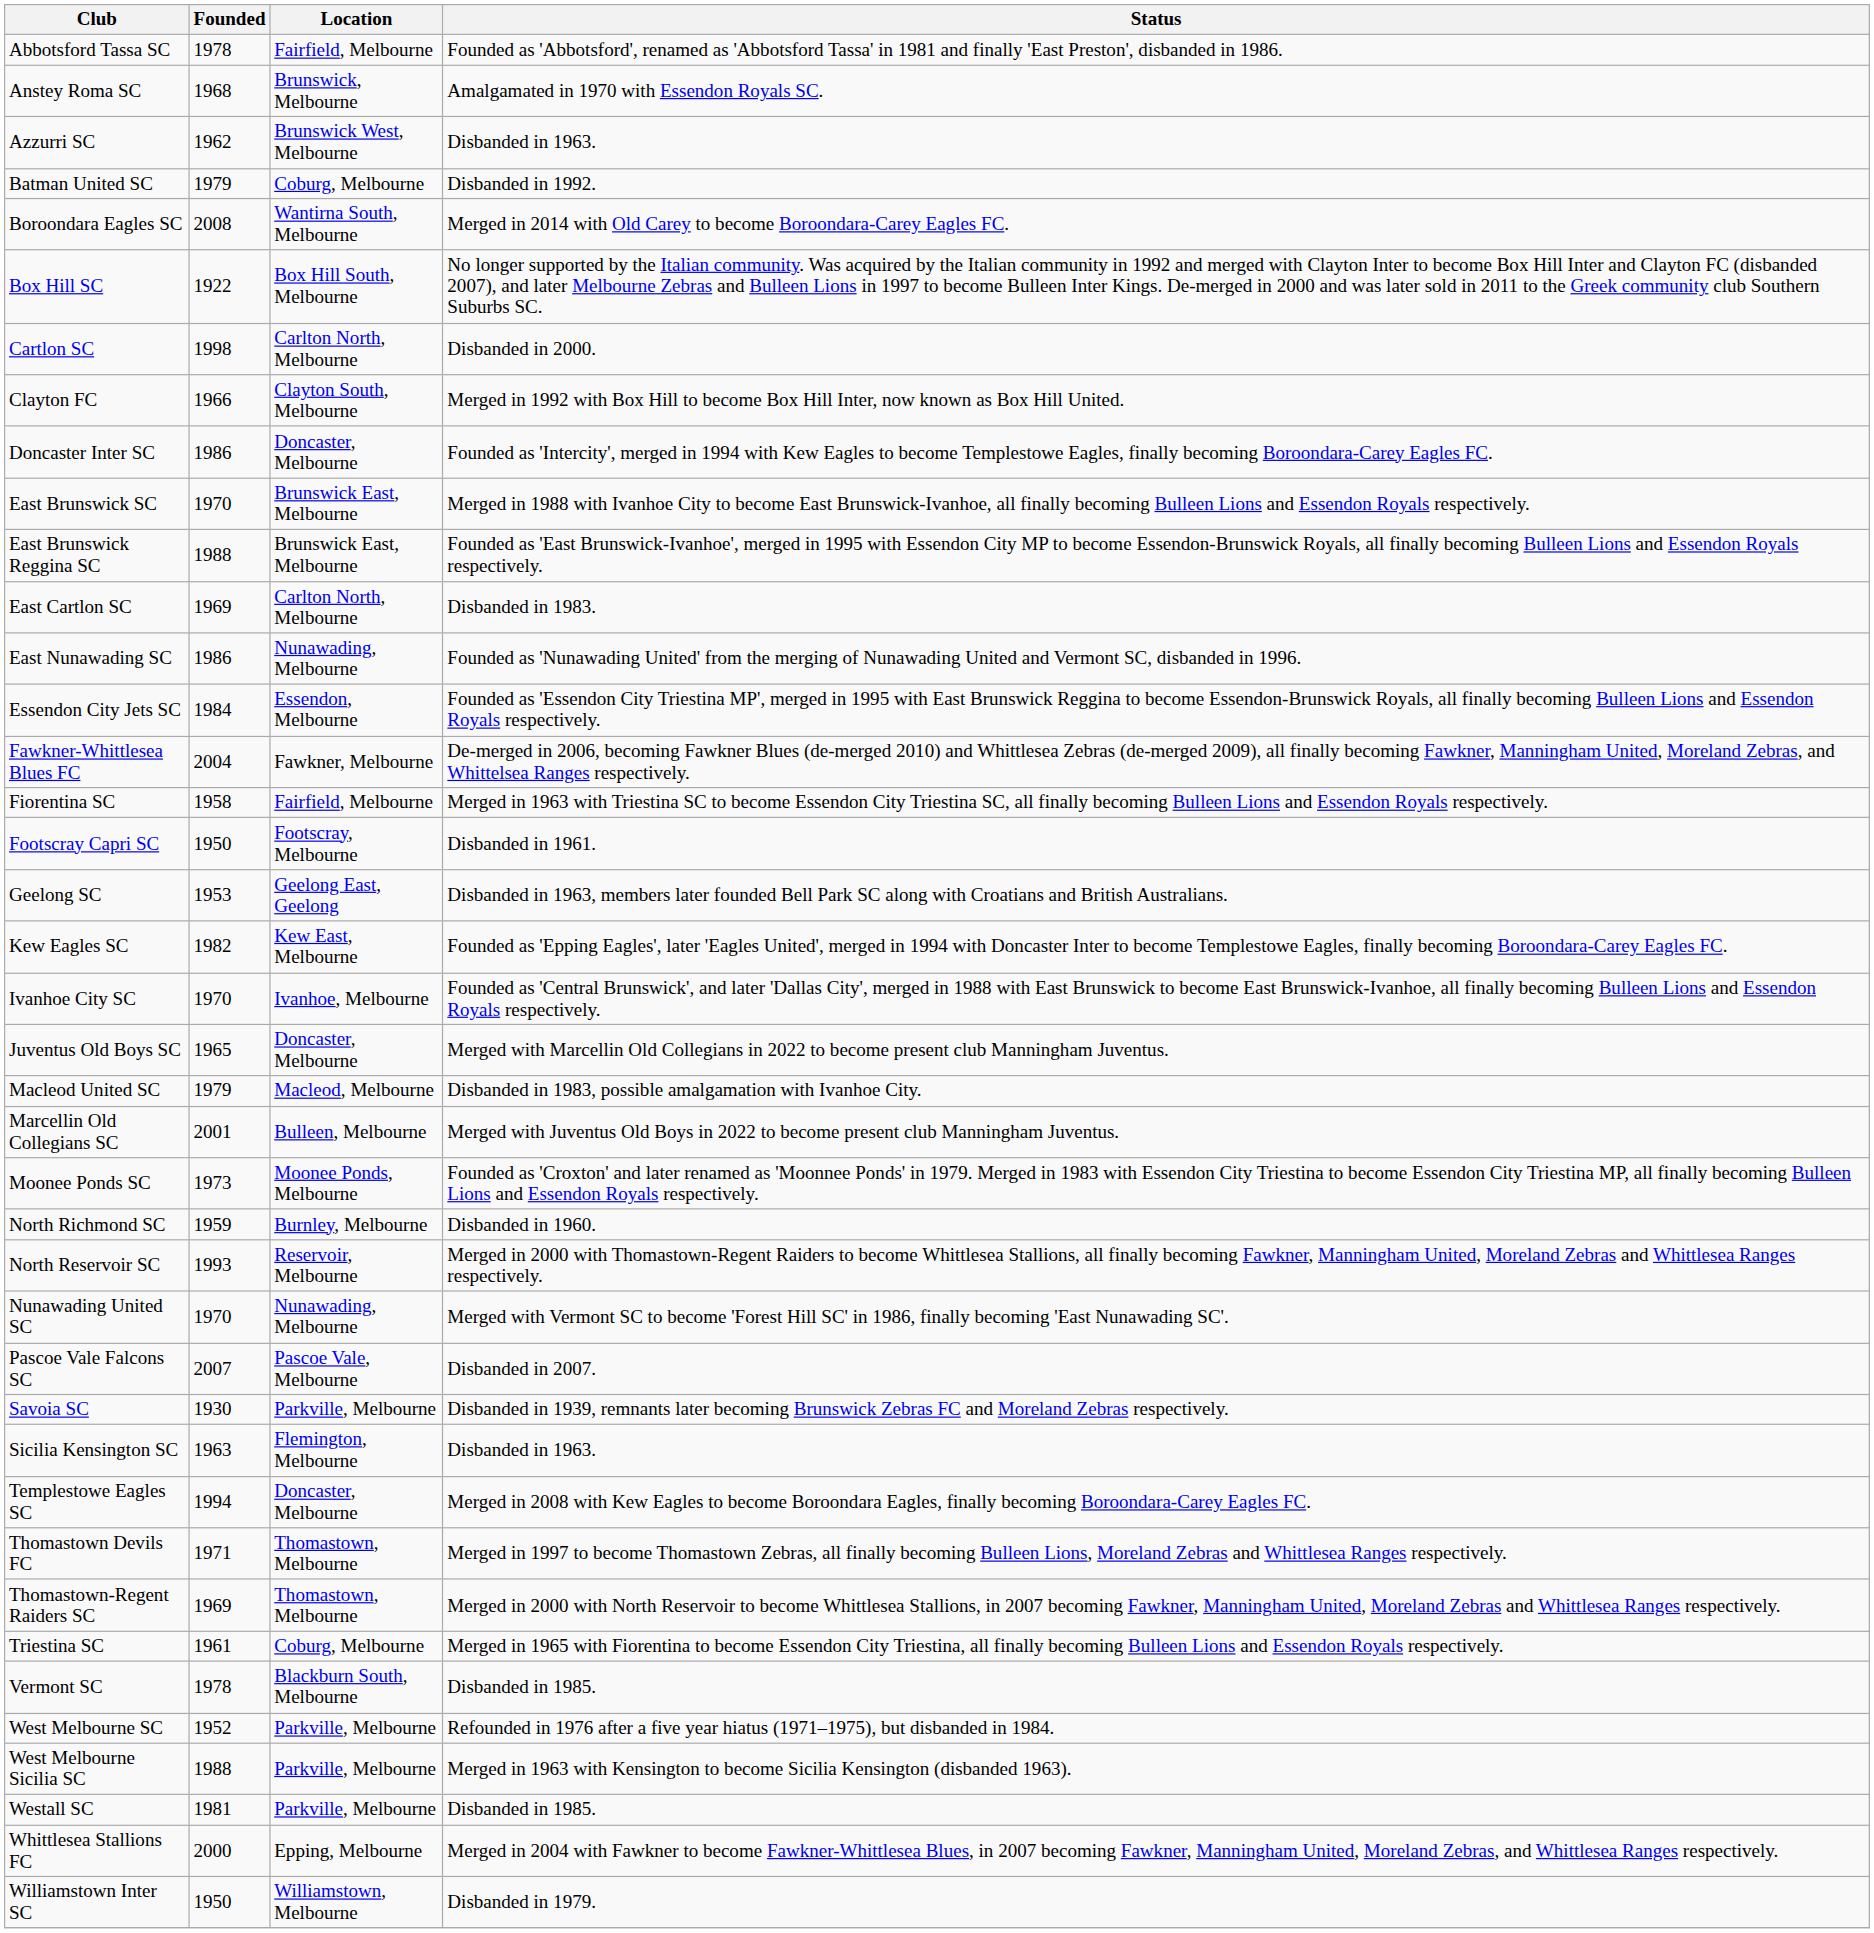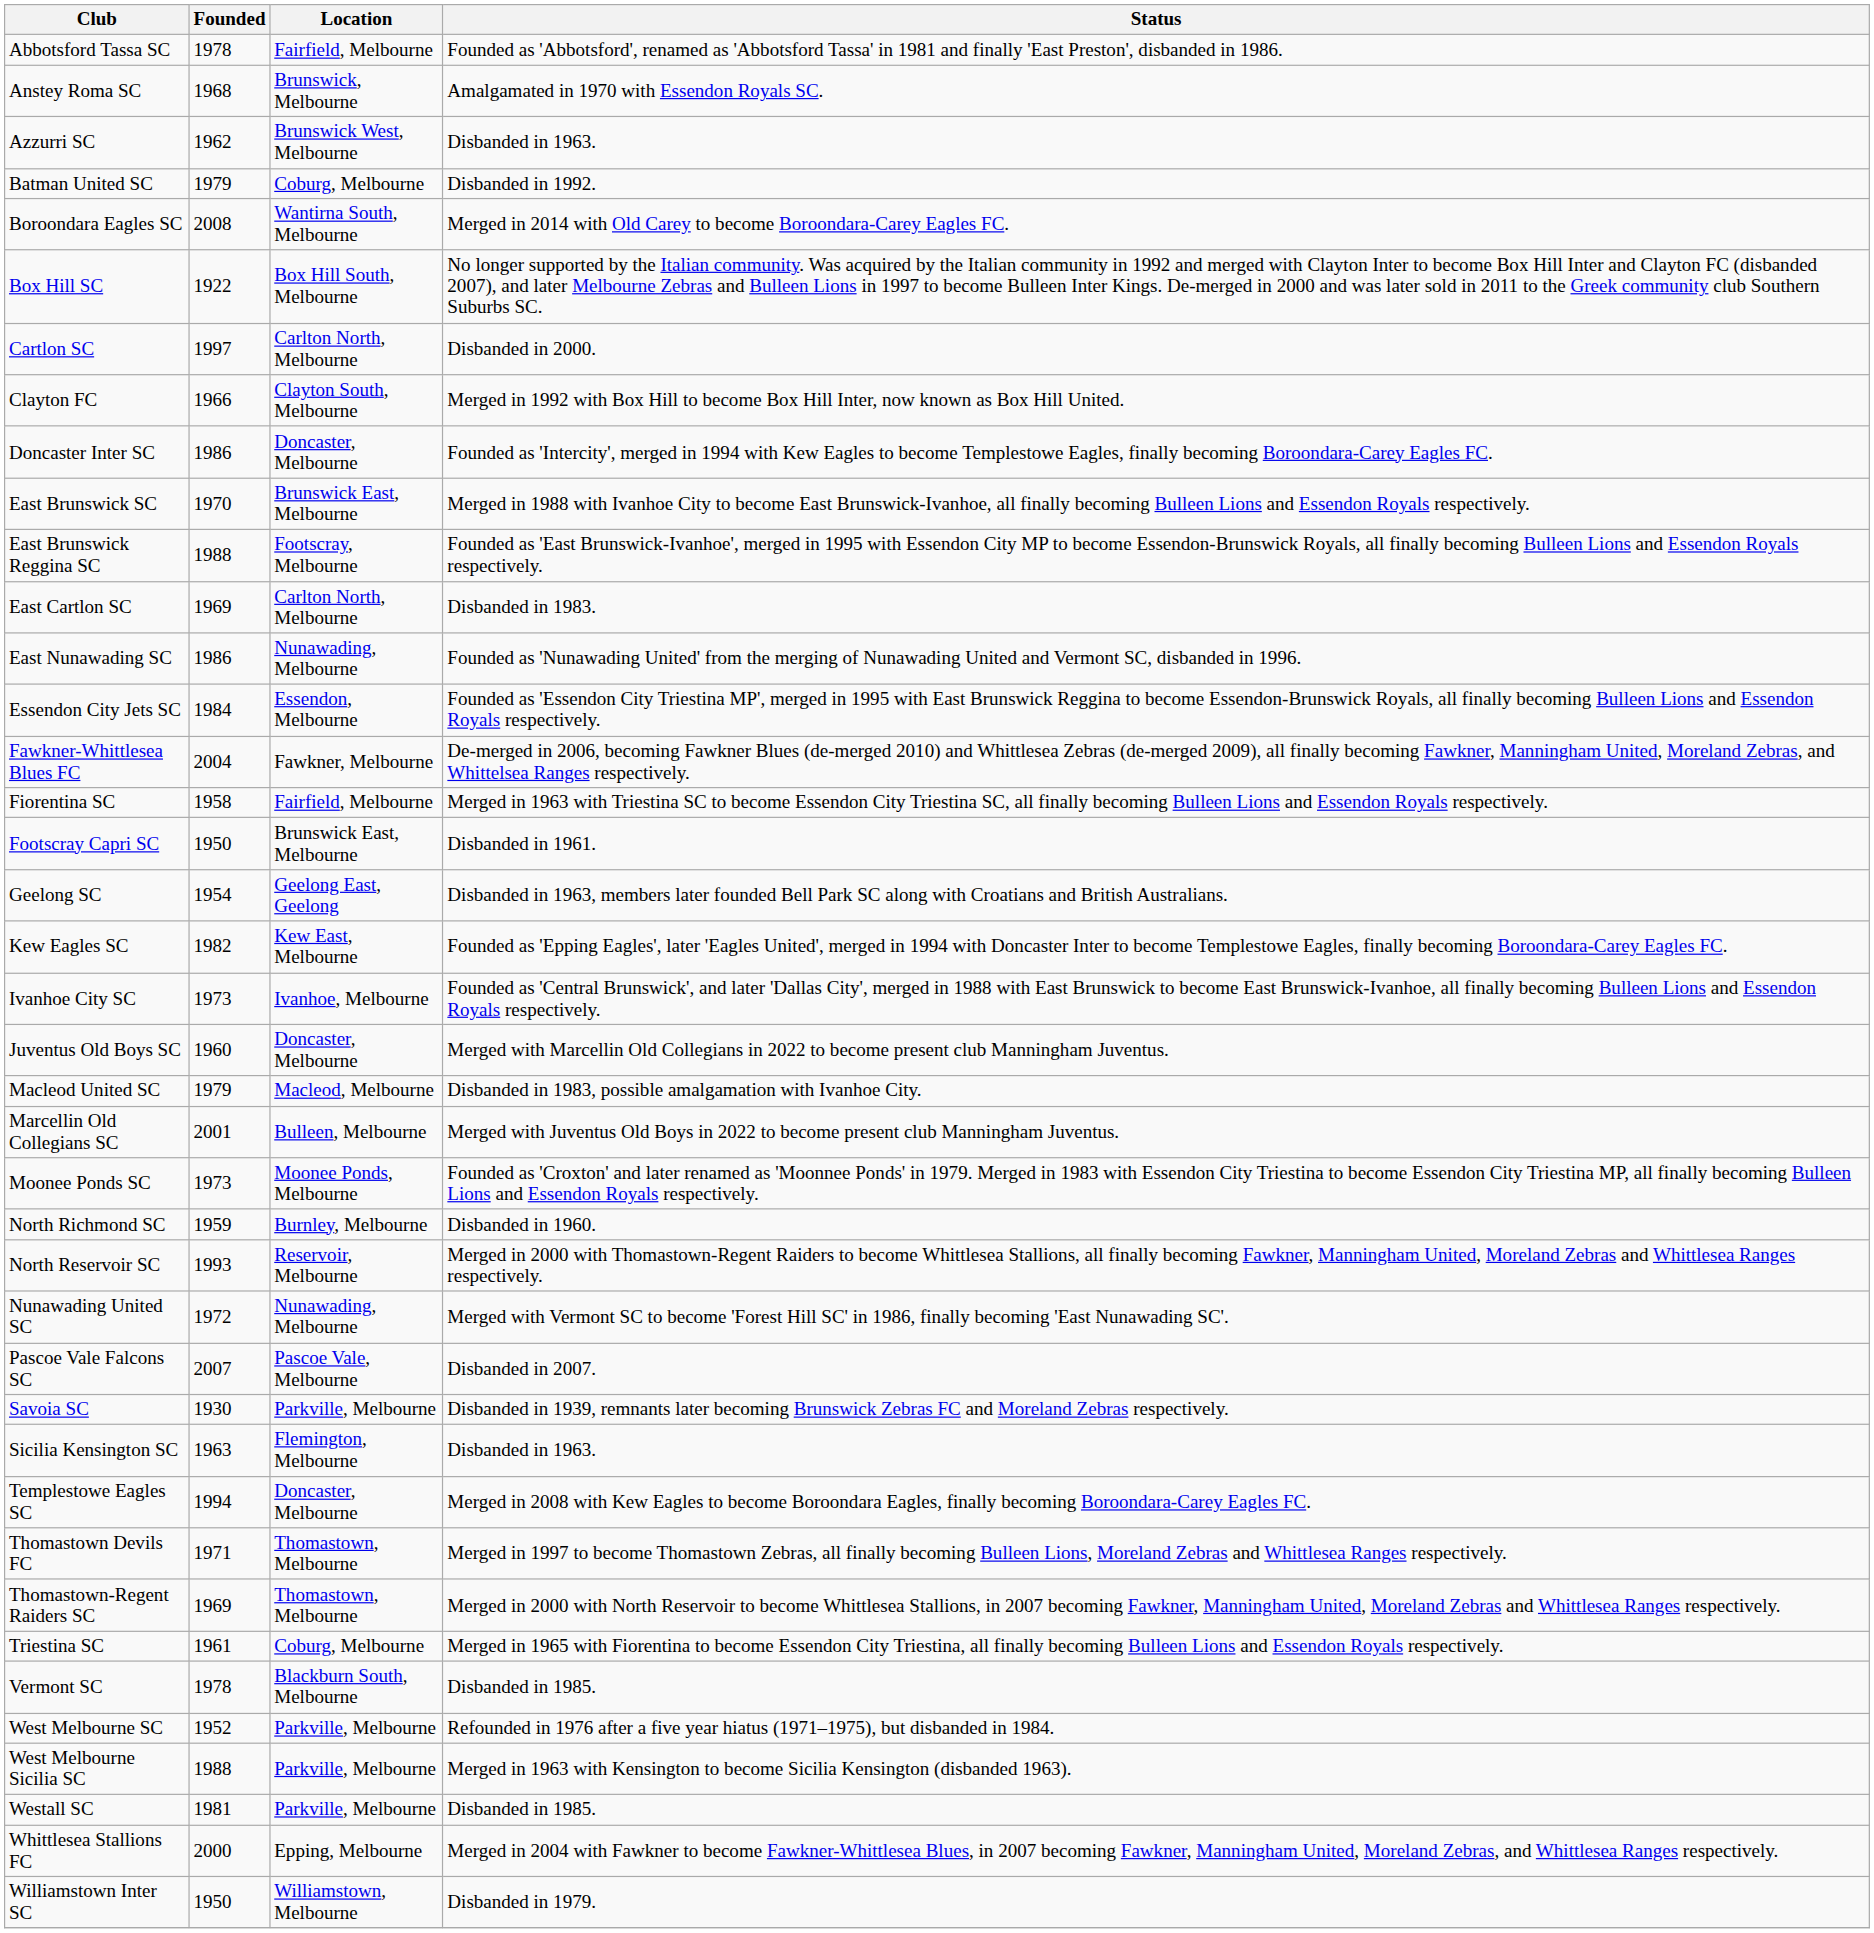 <table class="wikitable sortable">
 <tr>
 <th>Club</th>
 <th>Founded</th>
 <th>Location</th>
 <th>Status</th>
 </tr>
 <tr>
 <td>Abbotsford Tassa SC</td>
 <td>1978</td>
 <td><a href='#'>Fairfield</a>, Melbourne</td>
 <td>Founded as 'Abbotsford', renamed as 'Abbotsford Tassa' in 1981 and finally 'East Preston', disbanded in 1986.</td>
 </tr>
 <tr>
 <td>Anstey Roma SC</td>
 <td>1968</td>
 <td><a href='#'>Brunswick</a>, Melbourne</td>
 <td>Amalgamated in 1970 with <a href='#'>Essendon Royals SC</a>.</td>
 </tr>
 <tr>
 <td>Azzurri SC</td>
 <td>1962</td>
 <td><a href='#'>Brunswick West</a>, Melbourne</td>
 <td>Disbanded in 1963.</td>
 </tr>
 <tr>
 <td>Batman United SC</td>
 <td>1979</td>
 <td><a href='#'>Coburg</a>, Melbourne</td>
 <td>Disbanded in 1992.</td>
 </tr>
 <tr>
 <td>Boroondara Eagles SC</td>
 <td>2008</td>
 <td><a href='#'>Wantirna South</a>, Melbourne</td>
 <td>Merged in 2014 with <a href='#'>Old Carey</a> to become <a href='#'>Boroondara-Carey Eagles FC</a>.</td>
 </tr>
 <tr>
 <td><a href='#'>Box Hill SC</a></td>
 <td>1922</td>
 <td><a href='#'>Box Hill South</a>, Melbourne</td>
 <td>No longer supported by the <a href='#'>Italian community</a>. Was acquired by the Italian community in 1992 and merged with Clayton Inter to become Box Hill Inter and Clayton FC (disbanded 2007), and later <a href='#'>Melbourne Zebras</a> and <a href='#'>Bulleen Lions</a> in 1997 to become Bulleen Inter Kings. De-merged in 2000 and was later sold in 2011 to the <a href='#'>Greek community</a> club Southern Suburbs SC.</td>
 </tr>
 <tr>
 <td><a href='#'>Cartlon SC</a></td>
-<td>1998</td>
+<td>1997</td>
 <td><a href='#'>Carlton North</a>, Melbourne</td>
 <td>Disbanded in 2000.</td>
 </tr>
 <tr>
 <td>Clayton FC</td>
 <td>1966</td>
 <td><a href='#'>Clayton South</a>, Melbourne</td>
 <td>Merged in 1992 with Box Hill to become Box Hill Inter, now known as Box Hill United.</td>
 </tr>
 <tr>
 <td>Doncaster Inter SC</td>
 <td>1986</td>
 <td><a href='#'>Doncaster</a>, Melbourne</td>
 <td>Founded as 'Intercity', merged in 1994 with Kew Eagles to become Templestowe Eagles, finally becoming <a href='#'>Boroondara-Carey Eagles FC</a>.</td>
 </tr>
 <tr>
 <td>East Brunswick SC</td>
 <td>1970</td>
 <td><a href='#'>Brunswick East</a>, Melbourne</td>
 <td>Merged in 1988 with Ivanhoe City to become East Brunswick-Ivanhoe, all finally becoming <a href='#'>Bulleen Lions</a> and <a href='#'>Essendon Royals</a> respectively.</td>
 </tr>
 <tr>
 <td>East Brunswick Reggina SC</td>
 <td>1988</td>
-<td>Brunswick East, Melbourne</td>
+<td><a href='#'>Footscray</a>, Melbourne</td>
 <td>Founded as 'East Brunswick-Ivanhoe', merged in 1995 with Essendon City MP to become Essendon-Brunswick Royals, all finally becoming <a href='#'>Bulleen Lions</a> and <a href='#'>Essendon Royals</a> respectively.</td>
 </tr>
 <tr>
 <td>East Cartlon SC</td>
 <td>1969</td>
 <td><a href='#'>Carlton North</a>, Melbourne</td>
 <td>Disbanded in 1983.</td>
 </tr>
 <tr>
 <td>East Nunawading SC</td>
 <td>1986</td>
 <td><a href='#'>Nunawading</a>, Melbourne</td>
 <td>Founded as 'Nunawading United' from the merging of Nunawading United and Vermont SC, disbanded in 1996.</td>
 </tr>
 <tr>
 <td>Essendon City Jets SC</td>
 <td>1984</td>
 <td><a href='#'>Essendon</a>, Melbourne</td>
 <td>Founded as 'Essendon City Triestina MP', merged in 1995 with East Brunswick Reggina to become Essendon-Brunswick Royals, all finally becoming <a href='#'>Bulleen Lions</a> and <a href='#'>Essendon Royals</a> respectively.</td>
 </tr>
 <tr>
 <td><a href='#'>Fawkner-Whittlesea Blues FC</a></td>
 <td>2004</td>
 <td>Fawkner, Melbourne</td>
 <td>De-merged in 2006, becoming Fawkner Blues (de-merged 2010) and Whittlesea Zebras (de-merged 2009), all finally becoming <a href='#'>Fawkner</a>, <a href='#'>Manningham United</a>, <a href='#'>Moreland Zebras</a>, and <a href='#'>Whittelsea Ranges</a> respectively.</td>
 </tr>
 <tr>
 <td>Fiorentina SC</td>
 <td>1958</td>
 <td><a href='#'>Fairfield</a>, Melbourne</td>
 <td>Merged in 1963 with Triestina SC to become Essendon City Triestina SC, all finally becoming <a href='#'>Bulleen Lions</a> and <a href='#'>Essendon Royals</a> respectively.</td>
 </tr>
 <tr>
 <td><a href='#'>Footscray Capri SC</a></td>
 <td>1950</td>
-<td><a href='#'>Footscray</a>, Melbourne</td>
+<td>Brunswick East, Melbourne</td>
 <td>Disbanded in 1961.</td>
 </tr>
 <tr>
 <td>Geelong SC</td>
-<td>1953</td>
+<td>1954</td>
 <td><a href='#'>Geelong East</a>, <a href='#'>Geelong</a></td>
 <td>Disbanded in 1963, members later founded Bell Park SC along with Croatians and British Australians.</td>
 </tr>
 <tr>
 <td>Kew Eagles SC</td>
 <td>1982</td>
 <td><a href='#'>Kew East</a>, Melbourne</td>
 <td>Founded as 'Epping Eagles', later 'Eagles United', merged in 1994 with Doncaster Inter to become Templestowe Eagles, finally becoming <a href='#'>Boroondara-Carey Eagles FC</a>.</td>
 </tr>
 <tr>
 <td>Ivanhoe City SC</td>
-<td>1970</td>
+<td>1973</td>
 <td><a href='#'>Ivanhoe</a>, Melbourne</td>
 <td>Founded as 'Central Brunswick', and later 'Dallas City', merged in 1988 with East Brunswick to become East Brunswick-Ivanhoe, all finally becoming <a href='#'>Bulleen Lions</a> and <a href='#'>Essendon Royals</a> respectively.</td>
 </tr>
 <tr>
 <td>Juventus Old Boys SC</td>
-<td>1965</td>
+<td>1960</td>
 <td><a href='#'>Doncaster</a>, Melbourne</td>
 <td>Merged with Marcellin Old Collegians in 2022 to become present club Manningham Juventus.</td>
 </tr>
 <tr>
 <td>Macleod United SC</td>
 <td>1979</td>
 <td><a href='#'>Macleod</a>, Melbourne</td>
 <td>Disbanded in 1983, possible amalgamation with Ivanhoe City.</td>
 </tr>
 <tr>
 <td>Marcellin Old Collegians SC</td>
 <td>2001</td>
 <td><a href='#'>Bulleen</a>, Melbourne</td>
 <td>Merged with Juventus Old Boys in 2022 to become present club Manningham Juventus.</td>
 </tr>
 <tr>
 <td>Moonee Ponds SC</td>
 <td>1973</td>
 <td><a href='#'>Moonee Ponds</a>, Melbourne</td>
 <td>Founded as 'Croxton' and later renamed as 'Moonnee Ponds' in 1979. Merged in 1983 with Essendon City Triestina to become Essendon City Triestina MP, all finally becoming <a href='#'>Bulleen Lions</a> and <a href='#'>Essendon Royals</a> respectively.</td>
 </tr>
 <tr>
 <td>North Richmond SC</td>
 <td>1959</td>
 <td><a href='#'>Burnley</a>, Melbourne</td>
 <td>Disbanded in 1960.</td>
 </tr>
 <tr>
 <td>North Reservoir SC</td>
 <td>1993</td>
 <td><a href='#'>Reservoir</a>, Melbourne</td>
 <td>Merged in 2000 with Thomastown-Regent Raiders to become Whittlesea Stallions, all finally becoming <a href='#'>Fawkner</a>, <a href='#'>Manningham United</a>, <a href='#'>Moreland Zebras</a> and <a href='#'>Whittlesea Ranges</a> respectively.</td>
 </tr>
 <tr>
 <td>Nunawading United SC</td>
-<td>1970</td>
+<td>1972</td>
 <td><a href='#'>Nunawading</a>, Melbourne</td>
 <td>Merged with Vermont SC to become 'Forest Hill SC' in 1986, finally becoming 'East Nunawading SC'.</td>
 </tr>
 <tr>
 <td>Pascoe Vale Falcons SC</td>
 <td>2007</td>
 <td><a href='#'>Pascoe Vale</a>, Melbourne</td>
 <td>Disbanded in 2007.</td>
 </tr>
 <tr>
 <td><a href='#'>Savoia SC</a></td>
 <td>1930</td>
 <td><a href='#'>Parkville</a>, Melbourne</td>
 <td>Disbanded in 1939, remnants later becoming <a href='#'>Brunswick Zebras FC</a> and <a href='#'>Moreland Zebras</a> respectively.</td>
 </tr>
 <tr>
 <td>Sicilia Kensington SC</td>
 <td>1963</td>
 <td><a href='#'>Flemington</a>, Melbourne</td>
 <td>Disbanded in 1963.</td>
 </tr>
 <tr>
 <td>Templestowe Eagles SC</td>
 <td>1994</td>
 <td><a href='#'>Doncaster</a>, Melbourne</td>
 <td>Merged in 2008 with Kew Eagles to become Boroondara Eagles, finally becoming <a href='#'>Boroondara-Carey Eagles FC</a>.</td>
 </tr>
 <tr>
 <td>Thomastown Devils FC</td>
 <td>1971</td>
 <td><a href='#'>Thomastown</a>, Melbourne</td>
 <td>Merged in 1997 to become Thomastown Zebras, all finally becoming <a href='#'>Bulleen Lions</a>, <a href='#'>Moreland Zebras</a> and <a href='#'>Whittlesea Ranges</a> respectively.</td>
 </tr>
 <tr>
 <td>Thomastown-Regent Raiders SC</td>
 <td>1969</td>
 <td><a href='#'>Thomastown</a>, Melbourne</td>
 <td>Merged in 2000 with North Reservoir to become Whittlesea Stallions, in 2007 becoming <a href='#'>Fawkner</a>, <a href='#'>Manningham United</a>, <a href='#'>Moreland Zebras</a> and <a href='#'>Whittlesea Ranges</a> respectively.</td>
 </tr>
 <tr>
 <td>Triestina SC</td>
 <td>1961</td>
 <td><a href='#'>Coburg</a>, Melbourne</td>
 <td>Merged in 1965 with Fiorentina to become Essendon City Triestina, all finally becoming <a href='#'>Bulleen Lions</a> and <a href='#'>Essendon Royals</a> respectively.</td>
 </tr>
 <tr>
 <td>Vermont SC</td>
 <td>1978</td>
 <td><a href='#'>Blackburn South</a>, Melbourne</td>
 <td>Disbanded in 1985.</td>
 </tr>
 <tr>
 <td>West Melbourne SC</td>
 <td>1952</td>
 <td><a href='#'>Parkville</a>, Melbourne</td>
 <td>Refounded in 1976 after a five year hiatus (1971–1975), but disbanded in 1984.</td>
 </tr>
 <tr>
 <td>West Melbourne Sicilia SC</td>
 <td>1988</td>
 <td><a href='#'>Parkville</a>, Melbourne</td>
 <td>Merged in 1963 with Kensington to become Sicilia Kensington (disbanded 1963).</td>
 </tr>
 <tr>
 <td>Westall SC</td>
 <td>1981</td>
 <td><a href='#'>Parkville</a>, Melbourne</td>
 <td>Disbanded in 1985.</td>
 </tr>
 <tr>
 <td>Whittlesea Stallions FC</td>
 <td>2000</td>
 <td>Epping, Melbourne</td>
 <td>Merged in 2004 with Fawkner to become <a href='#'>Fawkner-Whittlesea Blues</a>, in 2007 becoming <a href='#'>Fawkner</a>, <a href='#'>Manningham United</a>, <a href='#'>Moreland Zebras</a>, and <a href='#'>Whittlesea Ranges</a> respectively.</td>
 </tr>
 <tr>
 <td>Williamstown Inter SC</td>
 <td>1950</td>
 <td><a href='#'>Williamstown</a>, Melbourne</td>
 <td>Disbanded in 1979.</td>
 </tr>
 <tr>
 </tr>
 </table>
